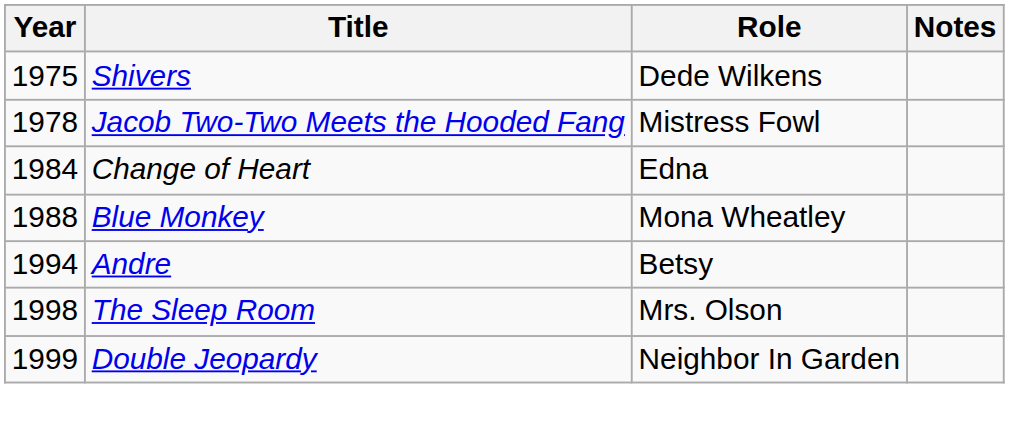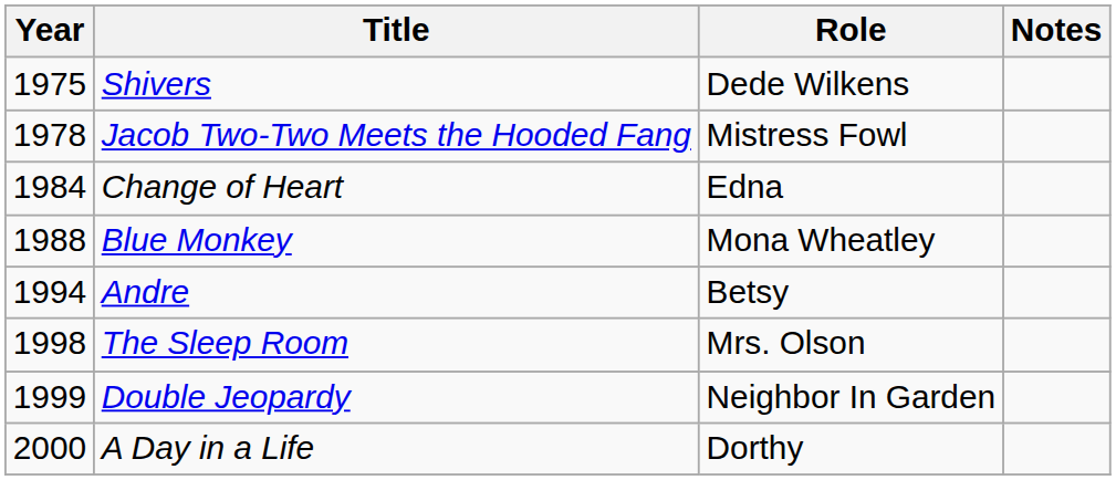 <table class="wikitable sortable">
 <tr>
 <th>Year</th>
 <th>Title</th>
 <th>Role</th>
 <th class="unsortable">Notes</th>
 </tr>
 <tr>
 <td>1975</td>
 <td><a href='#'><em>Shivers</em></a></td>
 <td>Dede Wilkens</td>
 <td></td>
 </tr>
 <tr>
 <td>1978</td>
 <td><a href='#'><em>Jacob Two-Two Meets the Hooded Fang</em></a></td>
 <td>Mistress Fowl</td>
 <td></td>
 </tr>
 <tr>
 <td>1984</td>
 <td><em>Change of Heart</em></td>
 <td>Edna</td>
 <td></td>
 </tr>
 <tr>
 <td>1988</td>
 <td><a href='#'><em>Blue Monkey</em></a></td>
 <td>Mona Wheatley</td>
 <td></td>
 </tr>
 <tr>
 <td>1994</td>
 <td><a href='#'><em>Andre</em></a></td>
 <td>Betsy</td>
 <td></td>
 </tr>
 <tr>
 <td>1998</td>
 <td data-sort-value="Sleep Room, The"><em><a href='#'>The Sleep Room</a></em></td>
 <td>Mrs. Olson</td>
 <td></td>
 </tr>
 <tr>
 <td>1999</td>
 <td><a href='#'><em>Double Jeopardy</em></a></td>
 <td>Neighbor In Garden</td>
 <td></td>
 </tr>
+<tr>
+<td>2000</td>
+<td data-sort-value="Day in a Life, A"><em>A Day in a Life</em></td>
+<td>Dorthy</td>
+<td></td>
+</tr>
 </table>
